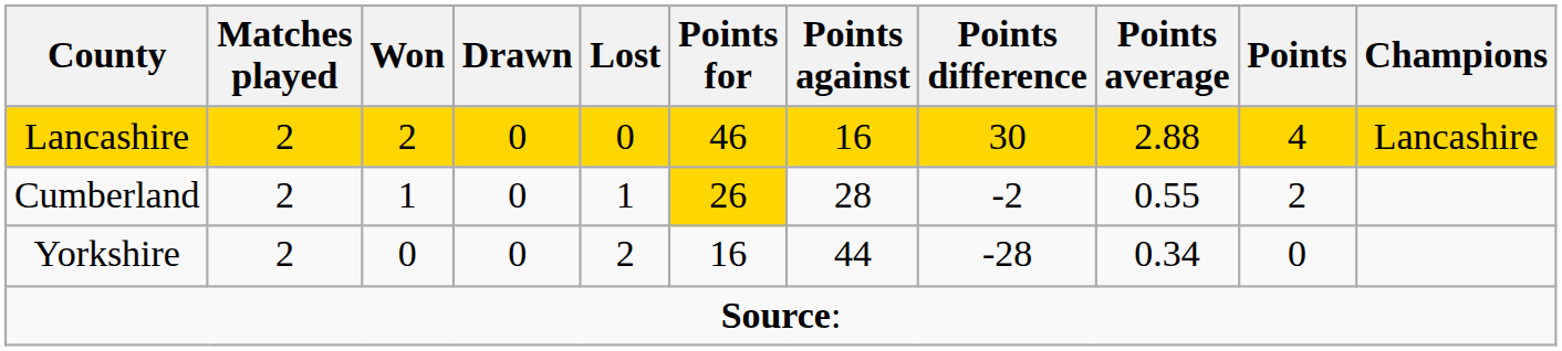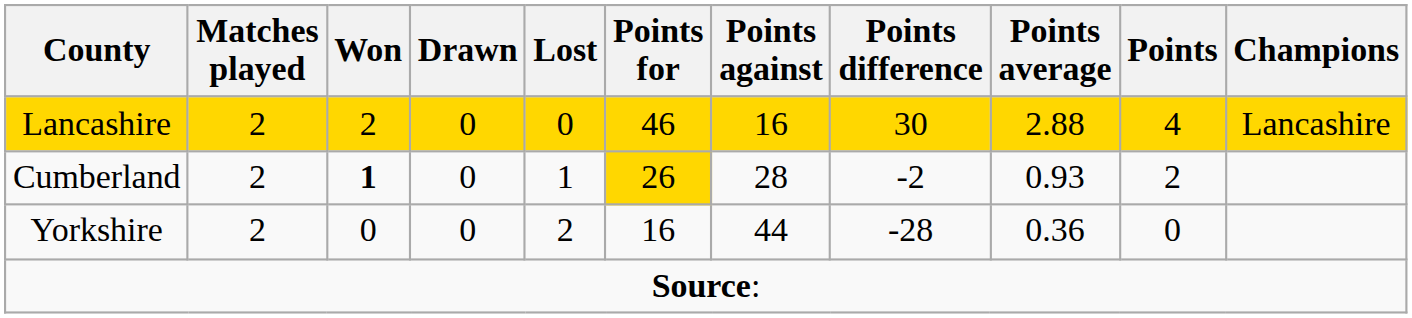 <table class="wikitable plainrowheaders" style="text-align: center; width: 60%">
 <tr>
 <th scope="col" style="width: 5%;">County</th>
 <th scope="col" style="width: 5%;">Matches played</th>
 <th scope="col" style="width: 5%;">Won</th>
 <th scope="col" style="width: 5%;">Drawn</th>
 <th scope="col" style="width: 5%;">Lost</th>
 <th scope="col" style="width: 5%;">Points for</th>
 <th scope="col" style="width: 5%;">Points against</th>
 <th scope="col" style="width: 5%;">Points difference</th>
 <th scope="col" style="width: 5%;">Points average</th>
 <th scope="col" style="width: 5%;">Points</th>
 <th scope="col" style="width: 15%;">Champions</th>
 </tr>
 <tr style="background: gold;">
 <td>Lancashire</td>
 <td>2</td>
 <td>2</td>
 <td>0</td>
 <td>0</td>
 <td>46</td>
 <td>16</td>
 <td>30</td>
 <td>2.88</td>
 <td>4</td>
 <td>Lancashire</td>
 </tr>
 <tr>
 <td>Cumberland</td>
 <td>2</td>
-<td>1</td>
+<td><strong>1</strong></td>
 <td>0</td>
 <td>1</td>
 <td style="background: gold;">26</td>
 <td>28</td>
 <td>-2</td>
-<td>0.55</td>
+<td>0.93</td>
 <td>2</td>
 <td></td>
 </tr>
 <tr>
 <td>Yorkshire</td>
 <td>2</td>
 <td>0</td>
 <td>0</td>
 <td>2</td>
 <td>16</td>
 <td>44</td>
 <td>-28</td>
-<td>0.34</td>
+<td>0.36</td>
 <td>0</td>
 <td></td>
 </tr>
 <tr>
 <td colspan="11"><strong>Source</strong>:</td>
 </tr>
 </table>
